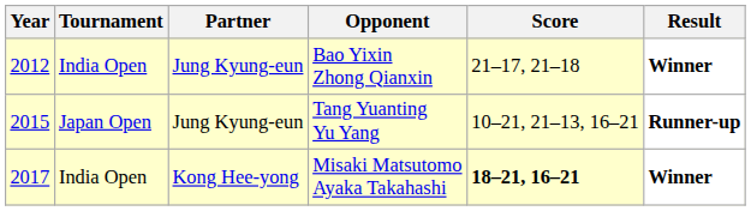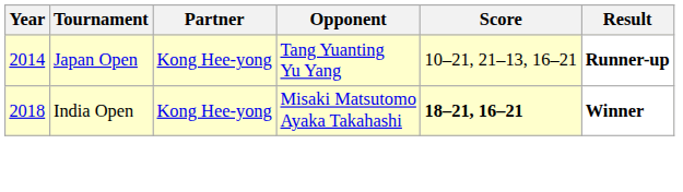 <table class="sortable wikitable" style="font-size: 90%;">
 <tr>
 <th>Year</th>
 <th>Tournament</th>
 <th>Partner</th>
 <th>Opponent</th>
 <th>Score</th>
 <th>Result</th>
 </tr>
 <tr style="background:#FFFFCC">
-<td align="center"><a href='#'>2012</a></td>
-<td align="left"><a href='#'>India Open</a></td>
-<td align="left"> <a href='#'>Jung Kyung-eun</a></td>
-<td align="left"> <a href='#'>Bao Yixin</a> <br>  <a href='#'>Zhong Qianxin</a></td>
-<td align="left">21–17, 21–18</td>
-<td style="text-align:left; background:white"> <strong>Winner</strong></td>
-</tr>
-<tr style="background:#FFFFCC">
-<td align="center"><a href='#'>2015</a></td>
+<td align="center"><a href='#'>2014</a></td>
 <td align="left"><a href='#'>Japan Open</a></td>
-<td align="left"> Jung Kyung-eun</td>
+<td align="left"> <a href='#'>Kong Hee-yong</a></td>
 <td align="left"> <a href='#'>Tang Yuanting</a> <br>  <a href='#'>Yu Yang</a></td>
 <td align="left">10–21, 21–13, 16–21</td>
 <td style="text-align:left; background:white"> <strong>Runner-up</strong></td>
 </tr>
 <tr style="background:#FFFFCC">
-<td align="center"><a href='#'>2017</a></td>
+<td align="center"><a href='#'>2018</a></td>
 <td align="left">India Open</td>
 <td align="left"> <a href='#'>Kong Hee-yong</a></td>
 <td align="left"> <a href='#'>Misaki Matsutomo</a> <br>  <a href='#'>Ayaka Takahashi</a></td>
 <td align="left"><strong>18–21, 16–21</strong></td>
 <td style="text-align:left; background:white"> <strong>Winner</strong></td>
 </tr>
 </table>
